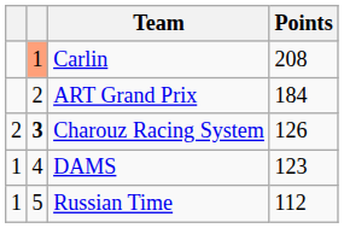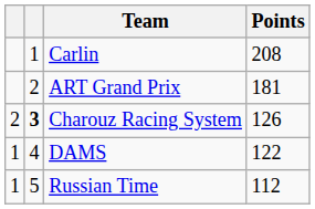 <table class="wikitable" style="font-size: 85%;">
 <tr>
 <th></th>
 <th></th>
 <th>Team</th>
 <th>Points</th>
 </tr>
 <tr>
 <td></td>
-<td align="center" style="background: lightsalmon;">1</td>
+<td align="center">1</td>
 <td> <a href='#'>Carlin</a></td>
 <td>208</td>
 </tr>
 <tr>
 <td></td>
 <td align="center">2</td>
 <td> <a href='#'>ART Grand Prix</a></td>
-<td>184</td>
+<td>181</td>
 </tr>
 <tr>
 <td> 2</td>
 <td align="center"><strong>3</strong></td>
 <td> <a href='#'>Charouz Racing System</a></td>
 <td>126</td>
 </tr>
 <tr>
 <td> 1</td>
 <td align="center">4</td>
 <td> <a href='#'>DAMS</a></td>
-<td>123</td>
+<td>122</td>
 </tr>
 <tr>
 <td> 1</td>
 <td align="center">5</td>
 <td> <a href='#'>Russian Time</a></td>
 <td>112</td>
 </tr>
 </table>
